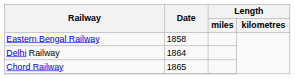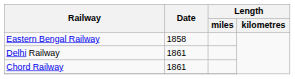 <table class="wikitable" style="font-size: 90%;">
 <tr>
 <th rowspan=2 style="width:256px">Railway</th>
 <th rowspan=2 style="width:64px">Date</th>
 <th colspan=2 style="width:128px">Length</th>
 </tr>
 <tr>
 <th>miles</th>
 <th>kilometres</th>
 </tr>
 <tr>
 <td><a href='#'>Eastern Bengal Railway</a></td>
 <td>1858</td>
 <td></td>
 </tr>
 <tr>
 <td><a href='#'>Delhi</a> Railway</td>
-<td>1864</td>
+<td>1861</td>
 <td></td>
 </tr>
 <tr>
 <td><a href='#'>Chord Railway</a></td>
-<td>1865</td>
+<td>1861</td>
 <td></td>
 </tr>
 <tr>
 </tr>
 </table>
